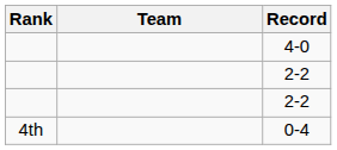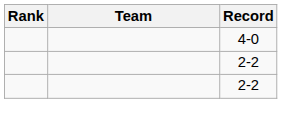 <table class=wikitable style="text-align:center;">
 <tr>
 <th>Rank</th>
 <th width=180>Team</th>
 <th>Record</th>
 </tr>
 <tr align=center>
 <td></td>
 <td align=left></td>
 <td>4-0</td>
 </tr>
 <tr align=center>
 <td></td>
 <td align=left></td>
 <td>2-2</td>
 </tr>
 <tr align=center>
 <td></td>
 <td align=left></td>
 <td>2-2</td>
 </tr>
-<tr align=center>
-<td>4th</td>
-<td align=left></td>
-<td>0-4</td>
-</tr>
 </table>
